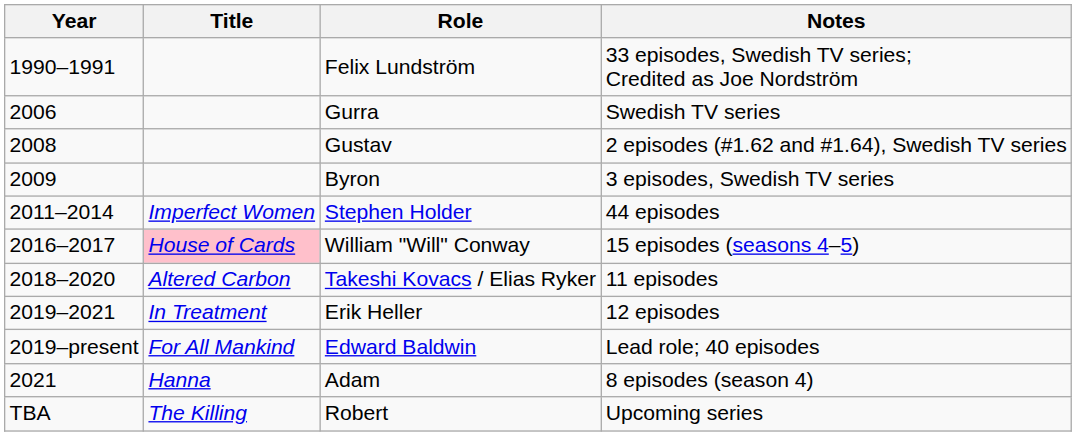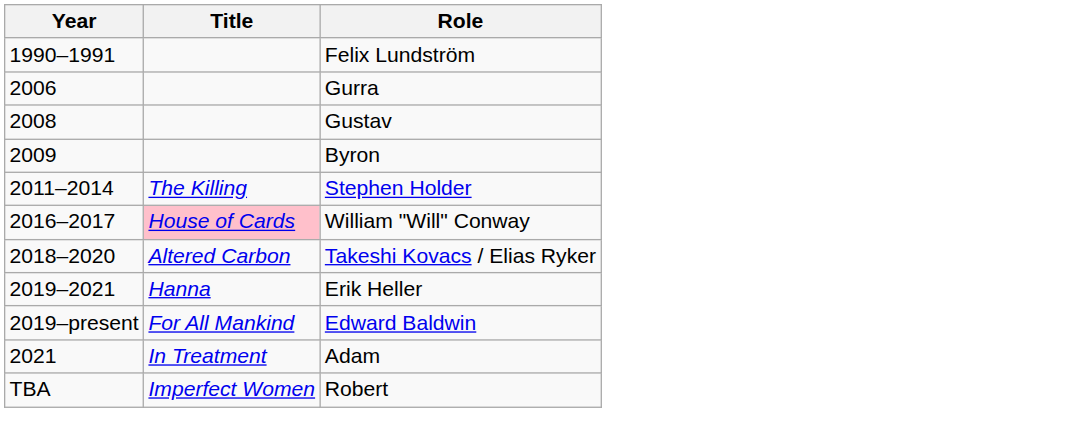 <table class="wikitable sortable">
 <tr>
 <th>Year</th>
 <th>Title</th>
 <th>Role</th>
-<th class="unsortable">Notes</th>
 </tr>
 <tr>
 <td>1990–1991</td>
 <td><em></em></td>
 <td>Felix Lundström</td>
-<td>33 episodes, Swedish TV series; <br>Credited as Joe Nordström</td>
 </tr>
 <tr>
 <td>2006</td>
 <td><em></em></td>
 <td>Gurra</td>
-<td>Swedish TV series</td>
 </tr>
 <tr>
 <td>2008</td>
 <td><em></em></td>
 <td>Gustav</td>
-<td>2 episodes (#1.62 and #1.64), Swedish TV series</td>
 </tr>
 <tr>
 <td>2009</td>
 <td><em></em></td>
 <td>Byron</td>
-<td>3 episodes, Swedish TV series</td>
 </tr>
 <tr>
 <td>2011–2014</td>
-<td><em><a href='#'>Imperfect Women</a></em></td>
+<td><em><a href='#'>The Killing</a></em></td>
 <td><a href='#'>Stephen Holder</a></td>
-<td>44 episodes</td>
 </tr>
 <tr>
 <td>2016–2017</td>
 <td style="background: pink;"><em><a href='#'>House of Cards</a></em></td>
 <td>William "Will" Conway</td>
-<td>15 episodes (<a href='#'>seasons 4</a>–<a href='#'>5</a>)</td>
 </tr>
 <tr>
 <td>2018–2020</td>
 <td><em><a href='#'>Altered Carbon</a></em></td>
 <td><a href='#'>Takeshi Kovacs</a> / Elias Ryker</td>
-<td>11 episodes</td>
 </tr>
 <tr>
 <td>2019–2021</td>
-<td><em><a href='#'>In Treatment</a></em></td>
+<td><em><a href='#'>Hanna</a></em></td>
 <td>Erik Heller</td>
-<td>12 episodes</td>
 </tr>
 <tr>
 <td>2019–present</td>
 <td><em><a href='#'>For All Mankind</a></em></td>
 <td><a href='#'>Edward Baldwin</a></td>
-<td>Lead role; 40 episodes</td>
 </tr>
 <tr>
 <td>2021</td>
-<td><em><a href='#'>Hanna</a></em></td>
+<td><em><a href='#'>In Treatment</a></em></td>
 <td>Adam</td>
-<td>8 episodes (season 4)</td>
 </tr>
 <tr>
 <td>TBA</td>
-<td><em><a href='#'>The Killing</a></em></td>
+<td><em><a href='#'>Imperfect Women</a></em></td>
 <td>Robert</td>
-<td>Upcoming series</td>
 </tr>
 </table>
